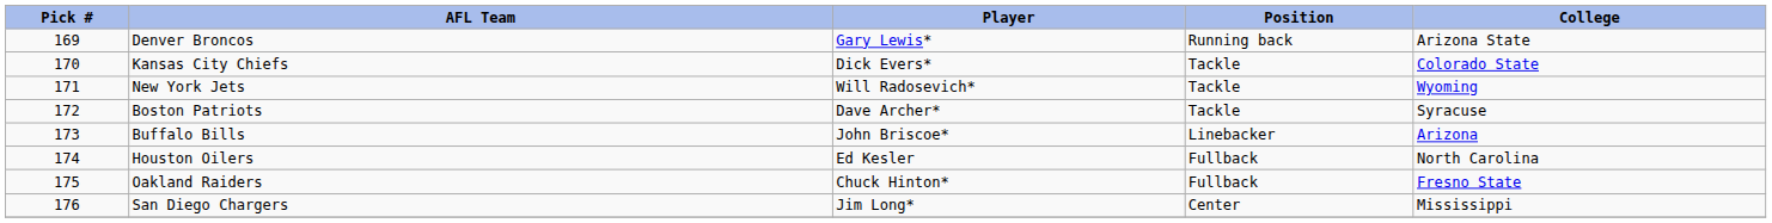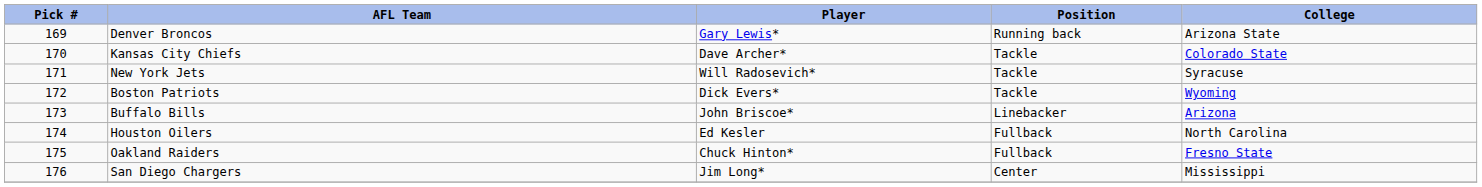 <table class="wikitable sortable sortable" style="width: 100%">
 <tr>
 <th style="background:#A8BDEC;" width=7%>Pick #</th>
 <th width=40% style="background:#A8BDEC;">AFL Team</th>
 <th width=20% style="background:#A8BDEC;">Player</th>
 <th width=13% style="background:#A8BDEC;">Position</th>
 <th style="background:#A8BDEC;">College</th>
 </tr>
 <tr>
 <td align=center>169</td>
 <td>Denver Broncos</td>
 <td><a href='#'>Gary Lewis</a>*</td>
 <td>Running back</td>
 <td>Arizona State</td>
 </tr>
 <tr>
 <td align=center>170</td>
 <td>Kansas City Chiefs</td>
-<td>Dick Evers*</td>
+<td>Dave Archer*</td>
 <td>Tackle</td>
 <td><a href='#'>Colorado State</a></td>
 </tr>
 <tr>
 <td align=center>171</td>
 <td>New York Jets</td>
 <td>Will Radosevich*</td>
 <td>Tackle</td>
-<td><a href='#'>Wyoming</a></td>
+<td>Syracuse</td>
 </tr>
 <tr>
 <td align=center>172</td>
 <td>Boston Patriots</td>
-<td>Dave Archer*</td>
+<td>Dick Evers*</td>
 <td>Tackle</td>
-<td>Syracuse</td>
+<td><a href='#'>Wyoming</a></td>
 </tr>
 <tr>
 <td align=center>173</td>
 <td>Buffalo Bills</td>
 <td>John Briscoe*</td>
 <td>Linebacker</td>
 <td><a href='#'>Arizona</a></td>
 </tr>
 <tr>
 <td align=center>174</td>
 <td>Houston Oilers</td>
 <td>Ed Kesler</td>
 <td>Fullback</td>
 <td>North Carolina</td>
 </tr>
 <tr>
 <td align=center>175</td>
 <td>Oakland Raiders</td>
 <td>Chuck Hinton*</td>
 <td>Fullback</td>
 <td><a href='#'>Fresno State</a></td>
 </tr>
 <tr>
 <td align=center>176</td>
 <td>San Diego Chargers</td>
 <td>Jim Long*</td>
 <td>Center</td>
 <td>Mississippi</td>
 </tr>
 <tr>
 </tr>
 </table>
